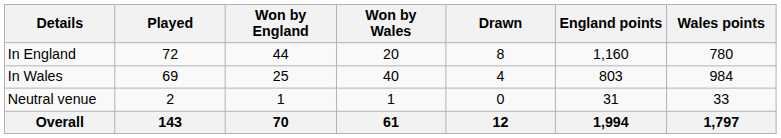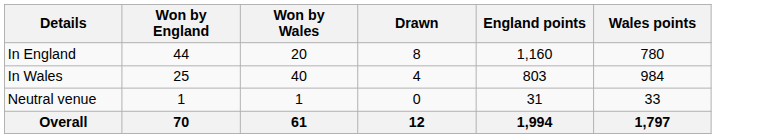 <table class="wikitable sortable">
 <tr>
 <th width="125">Details</th>
-<th width="125">Played</th>
 <th width="125">Won by<br>England</th>
 <th width="125">Won by<br>Wales</th>
 <th width="125">Drawn</th>
 <th width="125">England points</th>
 <th width="125">Wales points</th>
 </tr>
 <tr>
 <td>In England</td>
-<td align=center>72</td>
 <td align=center>44</td>
 <td align=center>20</td>
 <td align=center>8</td>
 <td align=center>1,160</td>
 <td align=center>780</td>
 </tr>
 <tr>
 <td>In Wales</td>
-<td align=center>69</td>
 <td align=center>25</td>
 <td align=center>40</td>
 <td align=center>4</td>
 <td align=center>803</td>
 <td align=center>984</td>
 </tr>
 <tr>
 <td>Neutral venue</td>
-<td align=center>2</td>
 <td align=center>1</td>
 <td align=center>1</td>
 <td align=center>0</td>
 <td align=center>31</td>
 <td align=center>33</td>
 </tr>
 <tr class="sortbottom">
 <th align=center>Overall</th>
-<th align=center>143</th>
 <th align=center>70</th>
 <th align=center>61</th>
 <th align=center>12</th>
 <th align=center>1,994</th>
 <th align=center>1,797</th>
 </tr>
 </table>
